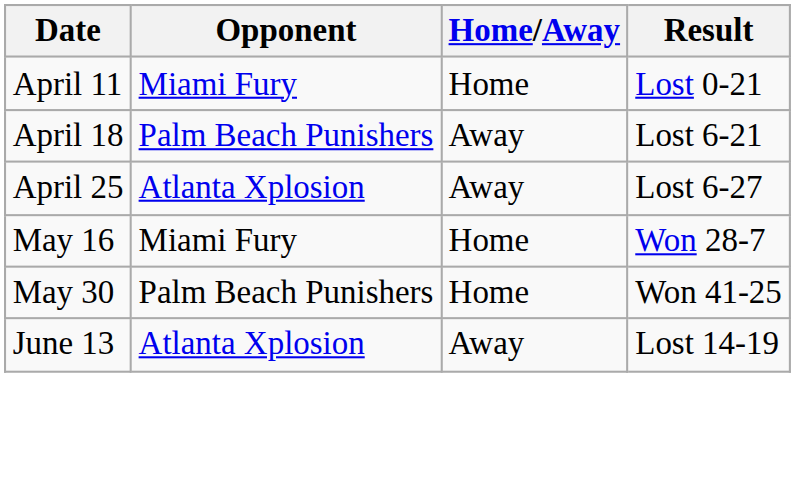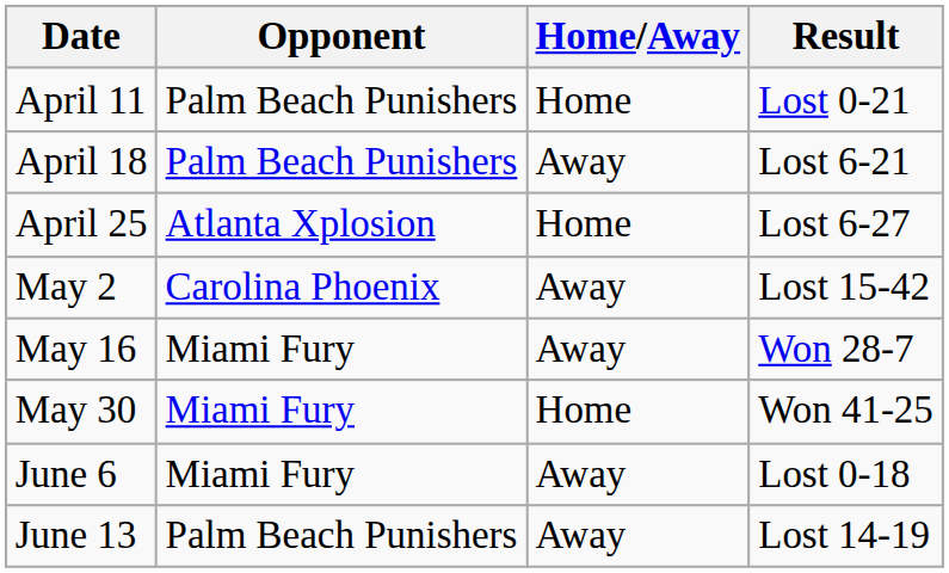 <table class="wikitable">
 <tr>
 <th>Date</th>
 <th>Opponent</th>
 <th><a href='#'>Home</a>/<a href='#'>Away</a></th>
 <th>Result</th>
 </tr>
 <tr>
 <td>April 11</td>
-<td><a href='#'>Miami Fury</a></td>
+<td>Palm Beach Punishers</td>
 <td>Home</td>
 <td><a href='#'>Lost</a> 0-21</td>
 </tr>
 <tr>
 <td>April 18</td>
 <td><a href='#'>Palm Beach Punishers</a></td>
 <td>Away</td>
 <td>Lost 6-21</td>
 </tr>
 <tr>
 <td>April 25</td>
 <td><a href='#'>Atlanta Xplosion</a></td>
+<td>Home</td>
+<td>Lost 6-27</td>
+</tr>
+<tr>
+<td>May 2</td>
+<td><a href='#'>Carolina Phoenix</a></td>
 <td>Away</td>
-<td>Lost 6-27</td>
+<td>Lost 15-42</td>
 </tr>
 <tr>
 <td>May 16</td>
 <td>Miami Fury</td>
-<td>Home</td>
+<td>Away</td>
 <td><a href='#'>Won</a> 28-7</td>
 </tr>
 <tr>
 <td>May 30</td>
-<td>Palm Beach Punishers</td>
+<td><a href='#'>Miami Fury</a></td>
 <td>Home</td>
 <td>Won 41-25</td>
 </tr>
 <tr>
+<td>June 6</td>
+<td>Miami Fury</td>
+<td>Away</td>
+<td>Lost 0-18</td>
+</tr>
+<tr>
 <td>June 13</td>
-<td><a href='#'>Atlanta Xplosion</a></td>
+<td>Palm Beach Punishers</td>
 <td>Away</td>
 <td>Lost 14-19</td>
 </tr>
 </table>
